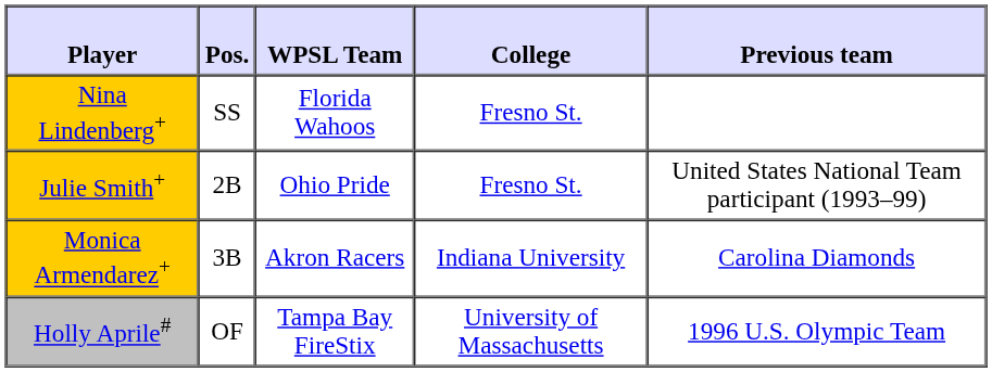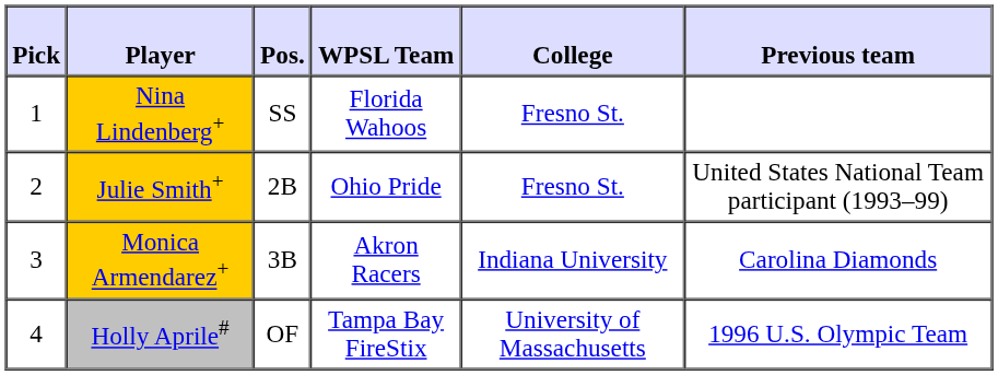 <table style="text-align: center" border="1" cellpadding="3" cellspacing="0">
 <tr>
+<th style="background:#ddf;"><br>Pick</th>
 <th style="background:#ddf;"><br>Player</th>
 <th style="background:#ddf;"><br>Pos.</th>
 <th style="background:#ddf;"><br>WPSL Team</th>
 <th style="background:#ddf;"><br>College</th>
 <th style="background:#ddf;"><br>Previous team</th>
 </tr>
 <tr>
+<td>1</td>
 <td style="background:#FFCC00;"><a href='#'>Nina Lindenberg</a><sup>+</sup></td>
 <td>SS</td>
 <td><a href='#'>Florida Wahoos</a></td>
 <td><a href='#'>Fresno St.</a></td>
 <td></td>
 </tr>
 <tr>
+<td>2</td>
 <td style="background:#FFCC00;"><a href='#'>Julie Smith</a><sup>+</sup></td>
 <td>2B</td>
 <td><a href='#'>Ohio Pride</a></td>
 <td><a href='#'>Fresno St.</a></td>
 <td>United States National Team participant (1993–99)</td>
 </tr>
 <tr>
+<td>3</td>
 <td style="background:#FFCC00;"><a href='#'>Monica Armendarez</a><sup>+</sup></td>
 <td>3B</td>
 <td><a href='#'>Akron Racers</a></td>
 <td><a href='#'>Indiana University</a></td>
 <td><a href='#'>Carolina Diamonds</a></td>
 </tr>
 <tr>
+<td>4</td>
 <td style="background:#C0C0C0;"><a href='#'>Holly Aprile</a><sup>#</sup></td>
 <td>OF</td>
 <td><a href='#'>Tampa Bay FireStix</a></td>
 <td><a href='#'>University of Massachusetts</a></td>
 <td><a href='#'>1996 U.S. Olympic Team</a></td>
 </tr>
 </table>
